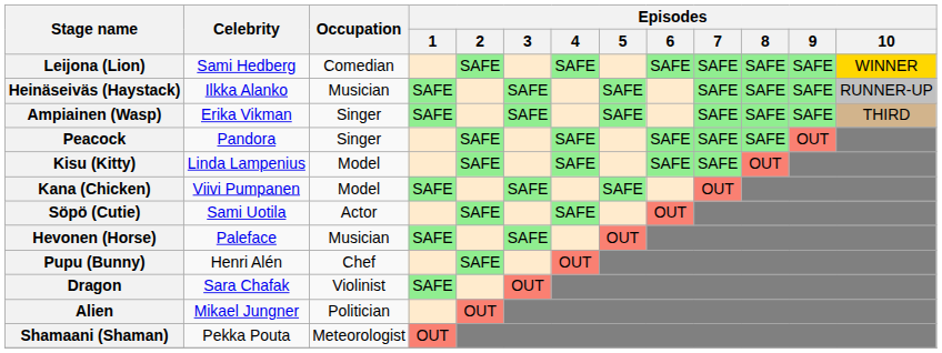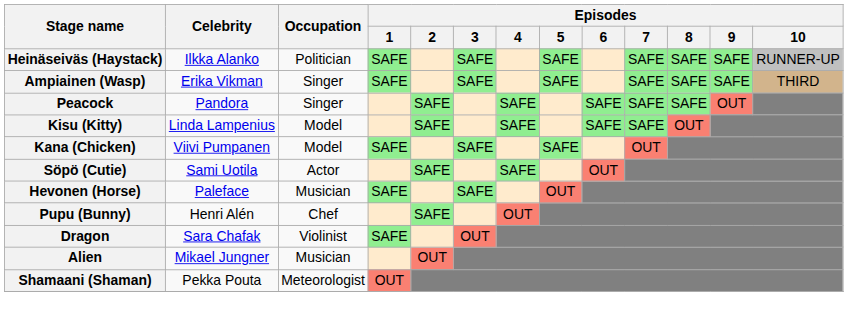 <table class="wikitable" style="text-align:center; ">
 <tr>
 <th rowspan=2>Stage name</th>
 <th rowspan=2>Celebrity</th>
 <th rowspan=2>Occupation</th>
 <th colspan="10">Episodes</th>
 </tr>
 <tr>
 <th textalign=centre>1</th>
 <th>2</th>
 <th>3</th>
 <th>4</th>
 <th>5</th>
 <th>6</th>
 <th>7</th>
 <th>8</th>
 <th>9</th>
 <th>10</th>
 </tr>
 <tr>
-<th>Leijona (Lion)</th>
-<td><a href='#'>Sami Hedberg</a></td>
-<td>Comedian</td>
-<td bgcolor="#FFEBCD"></td>
-<td bgcolor=lightgreen>SAFE</td>
-<td bgcolor="#FFEBCD"></td>
-<td bgcolor=lightgreen>SAFE</td>
-<td bgcolor="#FFEBCD"></td>
-<td bgcolor=lightgreen>SAFE</td>
-<td bgcolor=lightgreen>SAFE</td>
-<td bgcolor=lightgreen>SAFE</td>
-<td bgcolor=lightgreen>SAFE</td>
-<td bgcolor=gold>WINNER</td>
-</tr>
-<tr>
 <th>Heinäseiväs (Haystack)</th>
 <td><a href='#'>Ilkka Alanko</a></td>
-<td>Musician</td>
+<td>Politician</td>
 <td bgcolor=lightgreen>SAFE</td>
 <td bgcolor="#FFEBCD"></td>
 <td bgcolor=lightgreen>SAFE</td>
 <td bgcolor="#FFEBCD"></td>
 <td bgcolor=lightgreen>SAFE</td>
 <td bgcolor="#FFEBCD"></td>
 <td bgcolor=lightgreen>SAFE</td>
 <td bgcolor=lightgreen>SAFE</td>
 <td bgcolor=lightgreen>SAFE</td>
 <td bgcolor=silver>RUNNER-UP</td>
 </tr>
 <tr>
 <th>Ampiainen (Wasp)</th>
 <td><a href='#'>Erika Vikman</a></td>
 <td>Singer</td>
 <td bgcolor=lightgreen>SAFE</td>
 <td bgcolor="#FFEBCD"></td>
 <td bgcolor=lightgreen>SAFE</td>
 <td bgcolor="#FFEBCD"></td>
 <td bgcolor=lightgreen>SAFE</td>
 <td bgcolor="#FFEBCD"></td>
 <td bgcolor=lightgreen>SAFE</td>
 <td bgcolor=lightgreen>SAFE</td>
 <td bgcolor=lightgreen>SAFE</td>
 <td bgcolor=tan>THIRD</td>
 </tr>
 <tr>
 <th>Peacock</th>
 <td><a href='#'>Pandora</a></td>
 <td>Singer</td>
 <td bgcolor="#FFEBCD"></td>
 <td bgcolor=lightgreen>SAFE</td>
 <td bgcolor="#FFEBCD"></td>
 <td bgcolor=lightgreen>SAFE</td>
 <td bgcolor="#FFEBCD"></td>
 <td bgcolor=lightgreen>SAFE</td>
 <td bgcolor=lightgreen>SAFE</td>
 <td bgcolor=lightgreen>SAFE</td>
 <td bgcolor=salmon>OUT</td>
 <td bgcolor=grey colspan="1"></td>
 </tr>
 <tr>
 <th>Kisu (Kitty)</th>
 <td><a href='#'>Linda Lampenius</a></td>
 <td>Model</td>
 <td bgcolor="#FFEBCD"></td>
 <td bgcolor=lightgreen>SAFE</td>
 <td bgcolor="#FFEBCD"></td>
 <td bgcolor=lightgreen>SAFE</td>
 <td bgcolor="#FFEBCD"></td>
 <td bgcolor=lightgreen>SAFE</td>
 <td bgcolor=lightgreen>SAFE</td>
 <td bgcolor=salmon>OUT</td>
 <td bgcolor=grey colspan="2"></td>
 </tr>
 <tr>
 <th>Kana (Chicken)</th>
 <td><a href='#'>Viivi Pumpanen</a></td>
 <td>Model</td>
 <td bgcolor=lightgreen>SAFE</td>
 <td bgcolor="#FFEBCD"></td>
 <td bgcolor=lightgreen>SAFE</td>
 <td bgcolor="#FFEBCD"></td>
 <td bgcolor=lightgreen>SAFE</td>
 <td bgcolor="#FFEBCD"></td>
 <td bgcolor=salmon>OUT</td>
 <td bgcolor=grey colspan="3"></td>
 </tr>
 <tr>
 <th>Söpö (Cutie)</th>
 <td><a href='#'>Sami Uotila</a></td>
 <td>Actor</td>
 <td bgcolor="#FFEBCD"></td>
 <td bgcolor=lightgreen>SAFE</td>
 <td bgcolor="#FFEBCD"></td>
 <td bgcolor=lightgreen>SAFE</td>
 <td bgcolor="#FFEBCD"></td>
 <td bgcolor=salmon>OUT</td>
 <td bgcolor=grey colspan="4"></td>
 </tr>
 <tr>
 <th>Hevonen (Horse)</th>
 <td><a href='#'>Paleface</a></td>
 <td>Musician</td>
 <td bgcolor=lightgreen>SAFE</td>
 <td bgcolor="#FFEBCD"></td>
 <td bgcolor=lightgreen>SAFE</td>
 <td bgcolor="#FFEBCD"></td>
 <td bgcolor=salmon>OUT</td>
 <td bgcolor=grey colspan="5"></td>
 </tr>
 <tr>
 <th>Pupu (Bunny)</th>
 <td>Henri Alén</td>
 <td>Chef</td>
 <td bgcolor="#FFEBCD"></td>
 <td bgcolor=lightgreen>SAFE</td>
 <td bgcolor="#FFEBCD"></td>
 <td bgcolor=salmon>OUT</td>
 <td bgcolor=grey colspan="6"></td>
 </tr>
 <tr>
 <th>Dragon</th>
 <td><a href='#'>Sara Chafak</a></td>
 <td>Violinist</td>
 <td bgcolor=lightgreen>SAFE</td>
 <td bgcolor="#FFEBCD"></td>
 <td bgcolor=salmon>OUT</td>
 <td bgcolor=grey colspan="7"></td>
 </tr>
 <tr>
 <th>Alien</th>
 <td><a href='#'>Mikael Jungner</a></td>
-<td>Politician</td>
+<td>Musician</td>
 <td bgcolor="#FFEBCD"></td>
 <td bgcolor=salmon>OUT</td>
 <td bgcolor=grey colspan="8"></td>
 </tr>
 <tr>
 <th>Shamaani (Shaman)</th>
 <td>Pekka Pouta</td>
 <td>Meteorologist</td>
 <td bgcolor=salmon>OUT</td>
 <td bgcolor=grey colspan="9"></td>
 </tr>
 <tr>
 </tr>
 </table>
